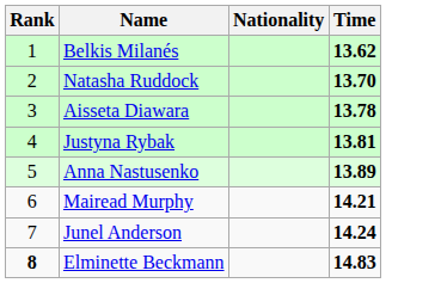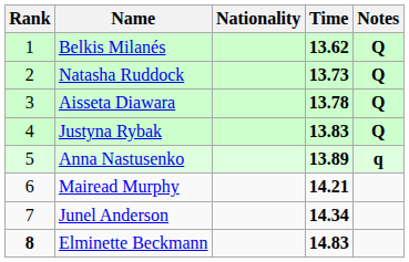 <table class="wikitable sortable" style="text-align:center">
 <tr>
 <th>Rank</th>
 <th>Name</th>
 <th>Nationality</th>
 <th>Time</th>
+<th>Notes</th>
 </tr>
 <tr bgcolor=ccffcc>
 <td>1</td>
 <td align=left><a href='#'>Belkis Milanés</a></td>
 <td align=left></td>
 <td><strong>13.62</strong></td>
+<td><strong>Q</strong></td>
 </tr>
 <tr bgcolor=ccffcc>
 <td>2</td>
 <td align=left><a href='#'>Natasha Ruddock</a></td>
 <td align=left></td>
-<td><strong>13.70</strong></td>
+<td><strong>13.73</strong></td>
+<td><strong>Q</strong></td>
 </tr>
 <tr bgcolor=ccffcc>
 <td>3</td>
 <td align=left><a href='#'>Aisseta Diawara</a></td>
 <td align=left></td>
 <td><strong>13.78</strong></td>
+<td><strong>Q</strong></td>
 </tr>
 <tr bgcolor=ccffcc>
 <td>4</td>
 <td align=left><a href='#'>Justyna Rybak</a></td>
 <td align=left></td>
-<td><strong>13.81</strong></td>
+<td><strong>13.83</strong></td>
+<td><strong>Q</strong></td>
 </tr>
 <tr bgcolor=ddffdd>
 <td>5</td>
 <td align=left><a href='#'>Anna Nastusenko</a></td>
 <td align=left></td>
 <td><strong>13.89</strong></td>
+<td><strong>q</strong></td>
 </tr>
 <tr>
 <td>6</td>
 <td align=left><a href='#'>Mairead Murphy</a></td>
 <td align=left></td>
 <td><strong>14.21</strong></td>
+<td></td>
 </tr>
 <tr>
 <td>7</td>
 <td align=left><a href='#'>Junel Anderson</a></td>
 <td align=left></td>
-<td><strong>14.24</strong></td>
+<td><strong>14.34</strong></td>
+<td></td>
 </tr>
 <tr>
 <td><strong>8</strong></td>
 <td align=left><a href='#'>Elminette Beckmann</a></td>
 <td align=left></td>
 <td><strong>14.83</strong></td>
+<td></td>
 </tr>
 </table>
